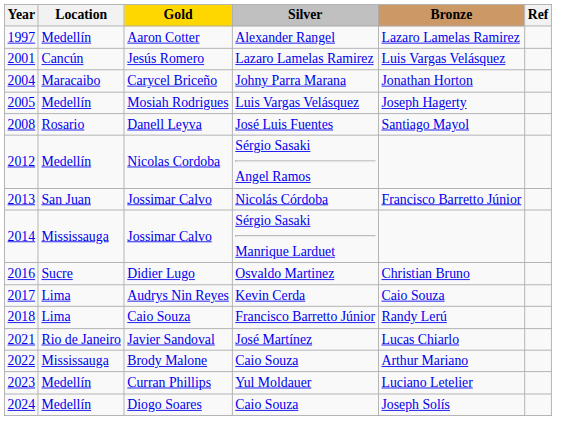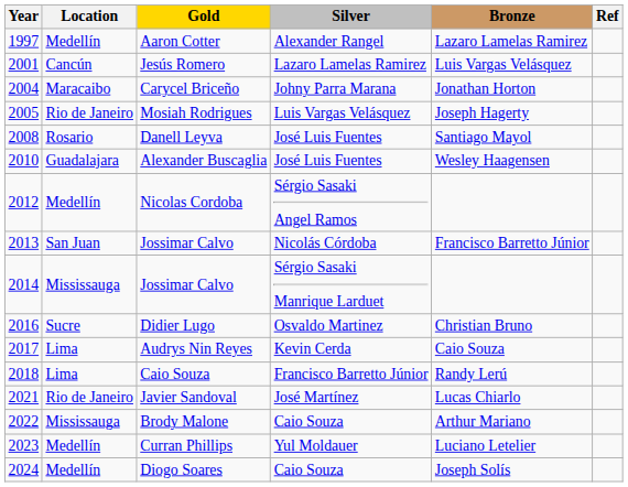 <table class="wikitable">
 <tr>
 <th>Year</th>
 <th>Location</th>
 <th style="background-color:gold;">Gold</th>
 <th style="background-color:silver;">Silver</th>
 <th style="background-color:#cc9966;">Bronze</th>
 <th>Ref</th>
 </tr>
 <tr>
 <td><a href='#'>1997</a></td>
 <td> <a href='#'>Medellín</a></td>
 <td> <a href='#'>Aaron Cotter</a></td>
 <td> <a href='#'>Alexander Rangel</a></td>
 <td> <a href='#'>Lazaro Lamelas Ramirez</a></td>
 </tr>
 <tr>
 <td><a href='#'>2001</a></td>
 <td> <a href='#'>Cancún</a></td>
 <td> <a href='#'>Jesús Romero</a></td>
 <td> <a href='#'>Lazaro Lamelas Ramirez</a></td>
 <td> <a href='#'>Luis Vargas Velásquez</a></td>
 <td></td>
 </tr>
 <tr>
 <td><a href='#'>2004</a></td>
 <td> <a href='#'>Maracaibo</a></td>
 <td> <a href='#'>Carycel Briceño</a></td>
 <td> <a href='#'>Johny Parra Marana</a></td>
 <td> <a href='#'>Jonathan Horton</a></td>
 </tr>
 <tr>
 <td><a href='#'>2005</a></td>
-<td> <a href='#'>Medellín</a></td>
+<td> <a href='#'>Rio de Janeiro</a></td>
 <td> <a href='#'>Mosiah Rodrigues</a></td>
 <td> <a href='#'>Luis Vargas Velásquez</a></td>
 <td> <a href='#'>Joseph Hagerty</a></td>
 <td></td>
 </tr>
 <tr>
 <td><a href='#'>2008</a></td>
 <td> <a href='#'>Rosario</a></td>
 <td> <a href='#'>Danell Leyva</a></td>
 <td> <a href='#'>José Luis Fuentes</a></td>
 <td> <a href='#'>Santiago Mayol</a></td>
+<td></td>
+</tr>
+<tr>
+<td><a href='#'>2010</a></td>
+<td> <a href='#'>Guadalajara</a></td>
+<td> <a href='#'>Alexander Buscaglia</a></td>
+<td> <a href='#'>José Luis Fuentes</a></td>
+<td> <a href='#'>Wesley Haagensen</a></td>
 <td></td>
 </tr>
 <tr>
 <td><a href='#'>2012</a></td>
 <td> <a href='#'>Medellín</a></td>
 <td> <a href='#'>Nicolas Cordoba</a></td>
 <td> <a href='#'>Sérgio Sasaki</a><hr> <a href='#'>Angel Ramos</a></td>
 <td></td>
 <td></td>
 </tr>
 <tr>
 <td><a href='#'>2013</a></td>
 <td> <a href='#'>San Juan</a></td>
 <td> <a href='#'>Jossimar Calvo</a></td>
 <td> <a href='#'>Nicolás Córdoba</a></td>
 <td> <a href='#'>Francisco Barretto Júnior</a></td>
 <td></td>
 </tr>
 <tr>
 <td><a href='#'>2014</a></td>
 <td> <a href='#'>Mississauga</a></td>
 <td> <a href='#'>Jossimar Calvo</a></td>
 <td> <a href='#'>Sérgio Sasaki</a><hr> <a href='#'>Manrique Larduet</a></td>
 <td></td>
 <td></td>
 </tr>
 <tr>
 <td><a href='#'>2016</a></td>
 <td> <a href='#'>Sucre</a></td>
 <td> <a href='#'>Didier Lugo</a></td>
 <td> <a href='#'>Osvaldo Martinez</a></td>
 <td> <a href='#'>Christian Bruno</a></td>
 <td></td>
 </tr>
 <tr>
 <td><a href='#'>2017</a></td>
 <td> <a href='#'>Lima</a></td>
 <td> <a href='#'>Audrys Nin Reyes</a></td>
 <td> <a href='#'>Kevin Cerda</a></td>
 <td> <a href='#'>Caio Souza</a></td>
 <td></td>
 </tr>
 <tr>
 <td><a href='#'>2018</a></td>
 <td> <a href='#'>Lima</a></td>
 <td> <a href='#'>Caio Souza</a></td>
 <td> <a href='#'>Francisco Barretto Júnior</a></td>
 <td> <a href='#'>Randy Lerú</a></td>
 <td></td>
 </tr>
 <tr>
 <td><a href='#'>2021</a></td>
 <td> <a href='#'>Rio de Janeiro</a></td>
 <td> <a href='#'>Javier Sandoval</a></td>
 <td> <a href='#'>José Martínez</a></td>
 <td> <a href='#'>Lucas Chiarlo</a></td>
 <td></td>
 </tr>
 <tr>
 <td><a href='#'>2022</a></td>
 <td> <a href='#'>Mississauga</a></td>
 <td> <a href='#'>Brody Malone</a></td>
 <td> <a href='#'>Caio Souza</a></td>
 <td> <a href='#'>Arthur Mariano</a></td>
 <td></td>
 </tr>
 <tr>
 <td><a href='#'>2023</a></td>
 <td> <a href='#'>Medellín</a></td>
 <td> <a href='#'>Curran Phillips</a></td>
 <td> <a href='#'>Yul Moldauer</a></td>
 <td> <a href='#'>Luciano Letelier</a></td>
 <td></td>
 </tr>
 <tr>
 <td><a href='#'>2024</a></td>
 <td> <a href='#'>Medellín</a></td>
 <td> <a href='#'>Diogo Soares</a></td>
 <td> <a href='#'>Caio Souza</a></td>
 <td> <a href='#'>Joseph Solís</a></td>
 <td></td>
 </tr>
 </table>
